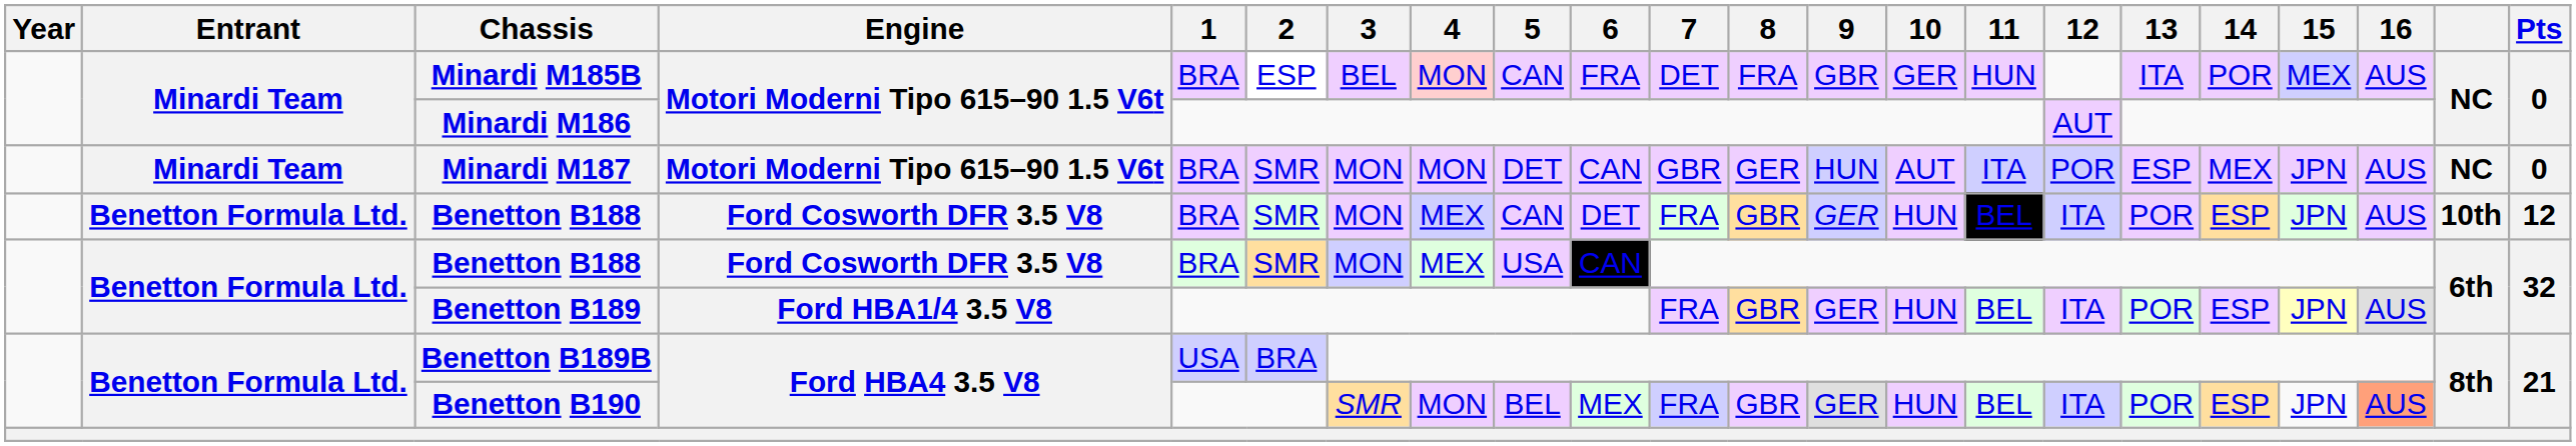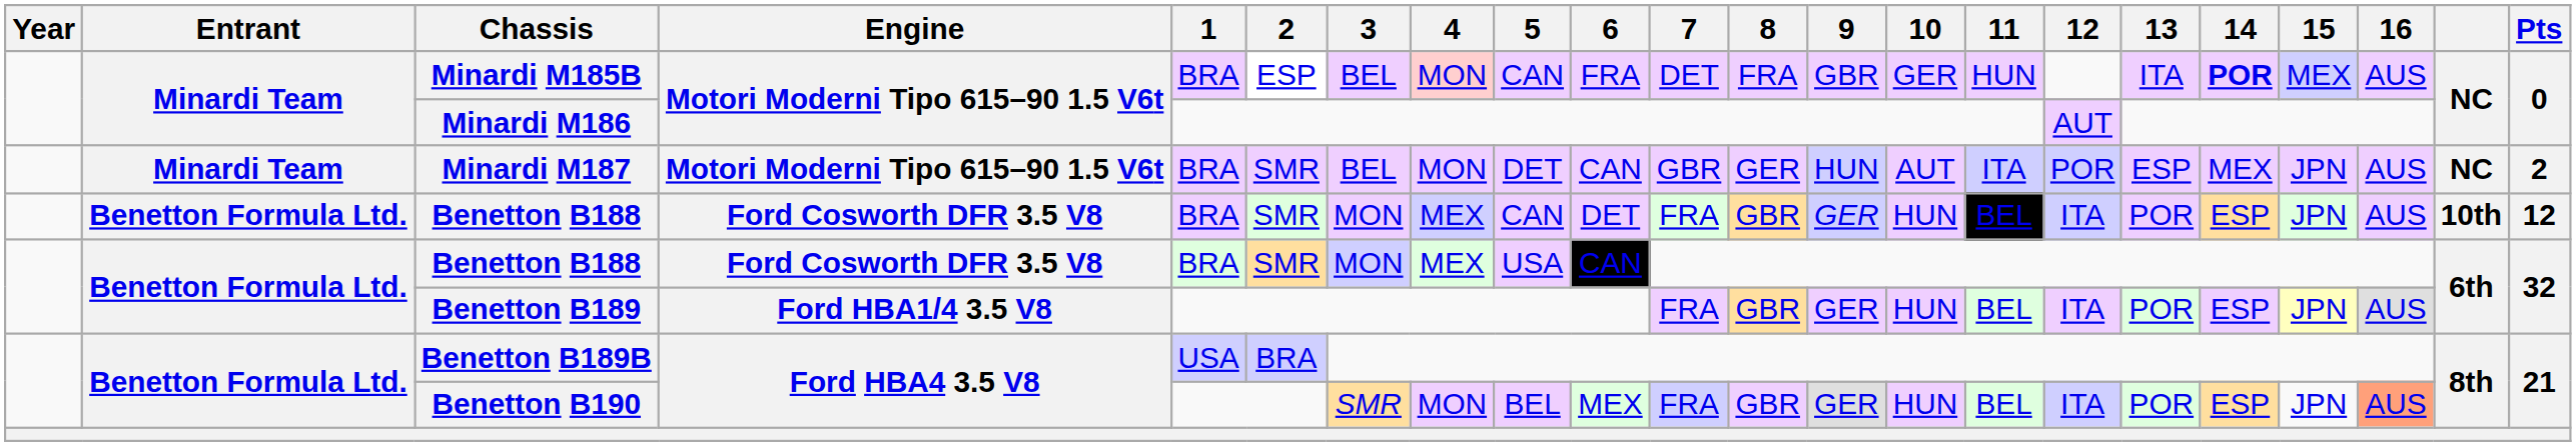 <table class="wikitable" style="text-align:center; font-size:85%">
 <tr>
 <th>Year</th>
 <th>Entrant</th>
 <th>Chassis</th>
 <th>Engine</th>
 <th>1</th>
 <th>2</th>
 <th>3</th>
 <th>4</th>
 <th>5</th>
 <th>6</th>
 <th>7</th>
 <th>8</th>
 <th>9</th>
 <th>10</th>
 <th>11</th>
 <th>12</th>
 <th>13</th>
 <th>14</th>
 <th>15</th>
 <th>16</th>
 <th></th>
 <th><a href='#'>Pts</a></th>
 </tr>
 <tr>
 <td rowspan=2></td>
 <th rowspan=2 nowrap><a href='#'>Minardi Team</a></th>
 <th nowrap><a href='#'>Minardi</a> <a href='#'>M185B</a></th>
 <th rowspan=2 nowrap><a href='#'>Motori Moderni</a> Tipo 615–90 1.5 <a href='#'>V6</a><a href='#'>t</a></th>
 <td style="background:#EFCFFF;"><a href='#'>BRA</a><br></td>
 <td style="background:#ffffff;"><a href='#'>ESP</a><br></td>
 <td style="background:#EFCFFF;"><a href='#'>BEL</a><br></td>
 <td style="background:#FFCFCF;"><a href='#'>MON</a><br></td>
 <td style="background:#EFCFFF;"><a href='#'>CAN</a><br></td>
 <td style="background:#EFCFFF;"><a href='#'>FRA</a><br></td>
 <td style="background:#EFCFFF;"><a href='#'>DET</a><br></td>
 <td style="background:#EFCFFF;"><a href='#'>FRA</a><br></td>
 <td style="background:#EFCFFF;"><a href='#'>GBR</a><br></td>
 <td style="background:#EFCFFF;"><a href='#'>GER</a><br></td>
 <td style="background:#EFCFFF;"><a href='#'>HUN</a><br></td>
 <td></td>
 <td style="background:#EFCFFF;"><a href='#'>ITA</a><br></td>
-<td style="background:#EFCFFF;"><a href='#'>POR</a><br></td>
+<td style="background:#EFCFFF;"><strong><a href='#'>POR</a><br></strong></td>
 <td style="background:#CFCFFF;"><a href='#'>MEX</a><br></td>
 <td style="background:#EFCFFF;"><a href='#'>AUS</a><br></td>
 <th rowspan=2>NC</th>
 <th rowspan=2>0</th>
 </tr>
 <tr>
 <th nowrap><a href='#'>Minardi</a> <a href='#'>M186</a></th>
 <td colspan=11></td>
 <td style="background:#EFCFFF;"><a href='#'>AUT</a><br></td>
 <td colspan=4></td>
 </tr>
 <tr>
 <td></td>
 <th nowrap><a href='#'>Minardi Team</a></th>
 <th nowrap><a href='#'>Minardi</a> <a href='#'>M187</a></th>
 <th nowrap><a href='#'>Motori Moderni</a> Tipo 615–90 1.5 <a href='#'>V6</a><a href='#'>t</a></th>
 <td style="background:#EFCFFF;"><a href='#'>BRA</a><br></td>
 <td style="background:#EFCFFF;"><a href='#'>SMR</a><br></td>
-<td style="background:#EFCFFF;"><a href='#'>MON</a><br></td>
+<td style="background:#EFCFFF;"><a href='#'>BEL</a><br></td>
 <td style="background:#EFCFFF;"><a href='#'>MON</a><br></td>
 <td style="background:#EFCFFF;"><a href='#'>DET</a><br></td>
 <td style="background:#EFCFFF;"><a href='#'>CAN</a><br></td>
 <td style="background:#EFCFFF;"><a href='#'>GBR</a><br></td>
 <td style="background:#EFCFFF;"><a href='#'>GER</a><br></td>
 <td style="background:#CFCFFF;"><a href='#'>HUN</a><br></td>
 <td style="background:#EFCFFF;"><a href='#'>AUT</a><br></td>
 <td style="background:#CFCFFF;"><a href='#'>ITA</a><br></td>
 <td style="background:#CFCFFF;"><a href='#'>POR</a><br></td>
 <td style="background:#EFCFFF;"><a href='#'>ESP</a><br></td>
 <td style="background:#EFCFFF;"><a href='#'>MEX</a><br></td>
 <td style="background:#EFCFFF;"><a href='#'>JPN</a><br></td>
 <td style="background:#EFCFFF;"><a href='#'>AUS</a><br></td>
 <th>NC</th>
-<th>0</th>
+<th>2</th>
 </tr>
 <tr>
 <td></td>
 <th nowrap><a href='#'>Benetton Formula Ltd.</a></th>
 <th nowrap><a href='#'>Benetton</a> <a href='#'>B188</a></th>
 <th nowrap><a href='#'>Ford Cosworth DFR</a> 3.5 <a href='#'>V8</a></th>
 <td style="background:#EFCFFF;"><a href='#'>BRA</a><br></td>
 <td style="background:#DFFFDF;"><a href='#'>SMR</a><br></td>
 <td style="background:#EFCFFF;"><a href='#'>MON</a><br></td>
 <td style="background:#CFCFFF;"><a href='#'>MEX</a><br></td>
 <td style="background:#EFCFFF;"><a href='#'>CAN</a><br></td>
 <td style="background:#EFCFFF;"><a href='#'>DET</a><br></td>
 <td style="background:#DFFFDF;"><a href='#'>FRA</a><br></td>
 <td style="background:#FFDF9F;"><a href='#'>GBR</a><br></td>
 <td style="background:#CFCFFF;"><em><a href='#'>GER</a></em><br></td>
 <td style="background:#EFCFFF;"><a href='#'>HUN</a><br></td>
 <td style="background:#000000; color:#ffffff"><a href='#'><span>BEL</span></a><br></td>
 <td style="background:#CFCFFF;"><a href='#'>ITA</a><br></td>
 <td style="background:#EFCFFF;"><a href='#'>POR</a><br></td>
 <td style="background:#FFDF9F;"><a href='#'>ESP</a><br></td>
 <td style="background:#DFFFDF;"><a href='#'>JPN</a><br></td>
 <td style="background:#EFCFFF;"><a href='#'>AUS</a><br></td>
 <th>10th</th>
 <th>12</th>
 </tr>
 <tr>
 <td rowspan=2></td>
 <th rowspan=2 nowrap><a href='#'>Benetton Formula Ltd.</a></th>
 <th nowrap><a href='#'>Benetton</a> <a href='#'>B188</a></th>
 <th nowrap><a href='#'>Ford Cosworth DFR</a> 3.5 <a href='#'>V8</a></th>
 <td style="background:#DFFFDF;"><a href='#'>BRA</a><br></td>
 <td style="background:#FFDF9F;"><a href='#'>SMR</a><br></td>
 <td style="background:#CFCFFF;"><a href='#'>MON</a><br></td>
 <td style="background:#DFFFDF;"><a href='#'>MEX</a><br></td>
 <td style="background:#EFCFFF;"><a href='#'>USA</a><br></td>
 <td style="background:#000000; color:#ffffff"><a href='#'><span>CAN</span></a><br></td>
 <td colspan=10></td>
 <th rowspan=2>6th</th>
 <th rowspan=2>32</th>
 </tr>
 <tr>
 <th nowrap><a href='#'>Benetton</a> <a href='#'>B189</a></th>
 <th nowrap><a href='#'>Ford HBA1/4</a> 3.5 <a href='#'>V8</a></th>
 <td colspan=6></td>
 <td style="background:#EFCFFF;"><a href='#'>FRA</a><br></td>
 <td style="background:#FFDF9F;"><a href='#'>GBR</a><br></td>
 <td style="background:#EFCFFF;"><a href='#'>GER</a><br></td>
 <td style="background:#EFCFFF;"><a href='#'>HUN</a><br></td>
 <td style="background:#DFFFDF;"><a href='#'>BEL</a><br></td>
 <td style="background:#EFCFFF;"><a href='#'>ITA</a><br></td>
 <td style="background:#DFFFDF;"><a href='#'>POR</a><br></td>
 <td style="background:#EFCFFF;"><a href='#'>ESP</a><br></td>
 <td style="background:#FFFFBF;"><a href='#'>JPN</a><br></td>
 <td style="background:#DFDFDF;"><a href='#'>AUS</a><br></td>
 </tr>
 <tr>
 <td rowspan=2></td>
 <th rowspan=2 nowrap><a href='#'>Benetton Formula Ltd.</a></th>
 <th nowrap><a href='#'>Benetton</a> <a href='#'>B189B</a></th>
 <th rowspan=2 nowrap><a href='#'>Ford</a> <a href='#'>HBA4</a> 3.5 <a href='#'>V8</a></th>
 <td style="background:#CFCFFF;"><a href='#'>USA</a><br></td>
 <td style="background:#CFCFFF;"><a href='#'>BRA</a><br></td>
 <td colspan=14></td>
 <th rowspan=2>8th</th>
 <th rowspan=2>21</th>
 </tr>
 <tr>
 <th nowrap><a href='#'>Benetton</a> <a href='#'>B190</a></th>
 <td colspan=2></td>
 <td style="background:#FFDF9F;"><em><a href='#'>SMR</a></em><br></td>
 <td style="background:#EFCFFF;"><a href='#'>MON</a><br></td>
 <td style="background:#EFCFFF;"><a href='#'>BEL</a><br></td>
 <td style="background:#DFFFDF;"><a href='#'>MEX</a><br></td>
 <td style="background:#CFCFFF;"><a href='#'>FRA</a><br></td>
 <td style="background:#EFCFFF;"><a href='#'>GBR</a><br></td>
 <td style="background:#DFDFDF;"><a href='#'>GER</a><br></td>
 <td style="background:#EFCFFF;"><a href='#'>HUN</a><br></td>
 <td style="background:#DFFFDF;"><a href='#'>BEL</a><br></td>
 <td style="background:#CFCFFF;"><a href='#'>ITA</a><br></td>
 <td style="background:#DFFFDF;"><a href='#'>POR</a><br></td>
 <td style="background:#FFDF9F;"><a href='#'>ESP</a><br></td>
 <td><a href='#'>JPN</a></td>
 <td style="background: lightsalmon;"><a href='#'>AUS</a></td>
 </tr>
 <tr>
 <th colspan="22"></th>
 </tr>
 </table>
